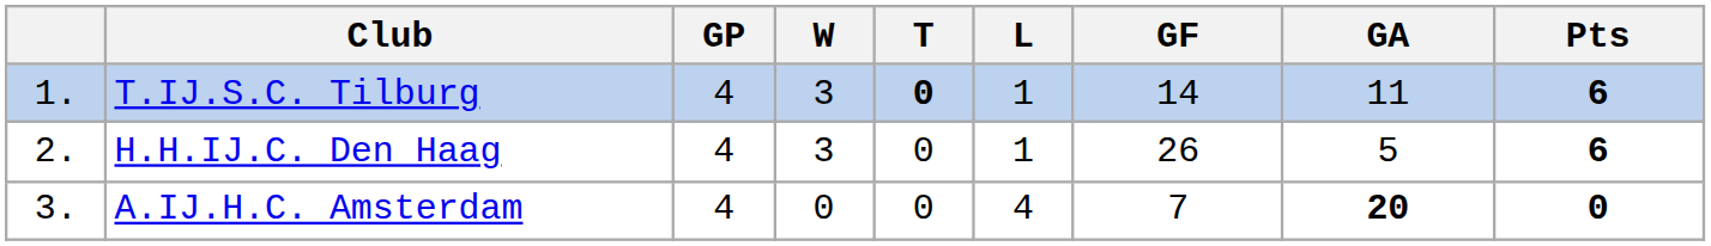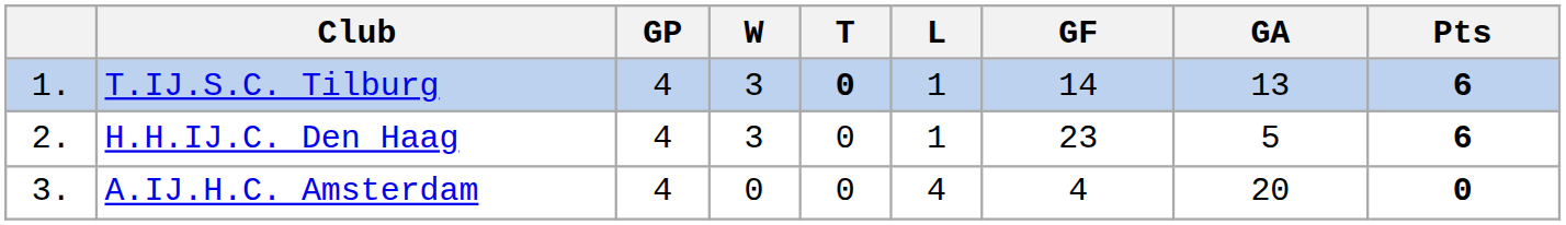 <table class="wikitable">
 <tr>
 <th width="30"></th>
 <th width="200">Club</th>
 <th width="30">GP</th>
 <th width="30">W</th>
 <th width="30">T</th>
 <th width="30">L</th>
 <th width="70">GF</th>
 <th width="70">GA</th>
 <th width="70">Pts</th>
 </tr>
 <tr bgcolor="#BCD2EE" align="center">
 <td>1.</td>
 <td align="left"><a href='#'>T.IJ.S.C. Tilburg</a></td>
 <td>4</td>
 <td>3</td>
 <td><strong>0</strong></td>
 <td>1</td>
 <td>14</td>
-<td>11</td>
+<td>13</td>
 <td><strong>6</strong></td>
 </tr>
 <tr bgcolor="#FFFFFF" align="center">
 <td>2.</td>
 <td align="left"><a href='#'>H.H.IJ.C. Den Haag</a></td>
 <td>4</td>
 <td>3</td>
 <td>0</td>
 <td>1</td>
-<td>26</td>
+<td>23</td>
 <td>5</td>
 <td><strong>6</strong></td>
 </tr>
 <tr bgcolor="#FFFFFF" align="center">
 <td>3.</td>
 <td align="left"><a href='#'>A.IJ.H.C. Amsterdam</a></td>
 <td>4</td>
 <td>0</td>
 <td>0</td>
 <td>4</td>
-<td>7</td>
-<td><strong>20</strong></td>
+<td>4</td>
+<td>20</td>
 <td><strong>0</strong></td>
 </tr>
 </table>
